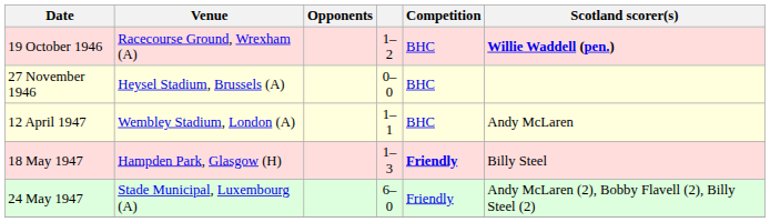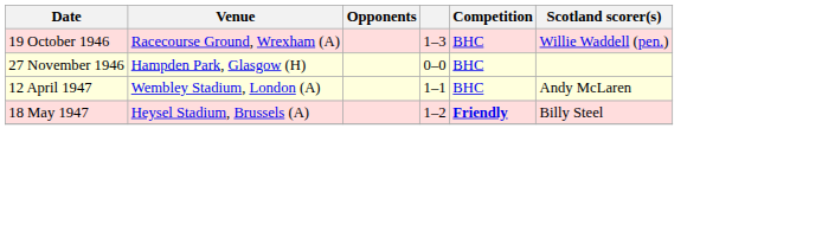 <table class="wikitable">
 <tr>
 <th>Date</th>
 <th>Venue</th>
 <th>Opponents</th>
 <th></th>
 <th>Competition</th>
 <th>Scotland scorer(s)</th>
 </tr>
 <tr bgcolor=#ffdddd>
 <td>19 October 1946</td>
 <td><a href='#'>Racecourse Ground</a>, <a href='#'>Wrexham</a> (A)</td>
 <td></td>
-<td align=center>1–2</td>
+<td align=center>1–3</td>
 <td><a href='#'>BHC</a></td>
-<td><strong><a href='#'>Willie Waddell</a> (<a href='#'>pen.</a>)</strong></td>
+<td><a href='#'>Willie Waddell</a> (<a href='#'>pen.</a>)</td>
 </tr>
 <tr bgcolor=#ffffdd>
 <td>27 November 1946</td>
-<td><a href='#'>Heysel Stadium</a>, <a href='#'>Brussels</a> (A)</td>
+<td><a href='#'>Hampden Park</a>, <a href='#'>Glasgow</a> (H)</td>
 <td></td>
 <td align=center>0–0</td>
 <td><a href='#'>BHC</a></td>
 <td></td>
 </tr>
 <tr bgcolor=#ffffdd>
 <td>12 April 1947</td>
 <td><a href='#'>Wembley Stadium</a>, <a href='#'>London</a> (A)</td>
 <td></td>
 <td align=center>1–1</td>
 <td><a href='#'>BHC</a></td>
 <td>Andy McLaren</td>
 </tr>
 <tr bgcolor=#ffdddd>
 <td>18 May 1947</td>
-<td><a href='#'>Hampden Park</a>, <a href='#'>Glasgow</a> (H)</td>
+<td><a href='#'>Heysel Stadium</a>, <a href='#'>Brussels</a> (A)</td>
 <td></td>
-<td align=center>1–3</td>
+<td align=center>1–2</td>
 <td><strong><a href='#'>Friendly</a></strong></td>
 <td>Billy Steel</td>
-</tr>
-<tr bgcolor=#ddffdd>
-<td>24 May 1947</td>
-<td><a href='#'>Stade Municipal</a>, <a href='#'>Luxembourg</a> (A)</td>
-<td></td>
-<td align=center>6–0</td>
-<td><a href='#'>Friendly</a></td>
-<td>Andy McLaren (2), Bobby Flavell (2), Billy Steel (2)</td>
 </tr>
 <tr>
 </tr>
 </table>
